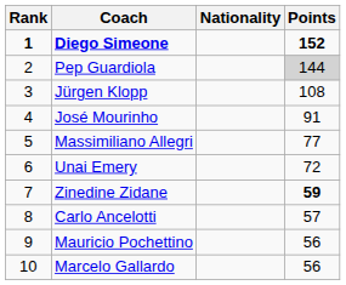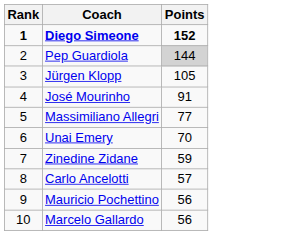 <table class="wikitable">
 <tr>
 <th>Rank</th>
 <th>Coach</th>
-<th>Nationality</th>
 <th>Points</th>
 </tr>
 <tr>
 <td align="center"><strong>1</strong></td>
 <td><strong><a href='#'>Diego Simeone</a></strong></td>
-<td><strong></strong></td>
 <td align="center"><strong>152</strong></td>
 </tr>
 <tr>
 <td align="center">2</td>
 <td><a href='#'>Pep Guardiola</a></td>
-<td></td>
 <td align="center" style="background: lightgrey;">144</td>
 </tr>
 <tr>
 <td align="center">3</td>
 <td><a href='#'>Jürgen Klopp</a></td>
-<td></td>
-<td align="center">108</td>
+<td align="center">105</td>
 </tr>
 <tr>
 <td align="center">4</td>
 <td><a href='#'>José Mourinho</a></td>
-<td></td>
 <td align="center">91</td>
 </tr>
 <tr>
 <td align="center">5</td>
 <td><a href='#'>Massimiliano Allegri</a></td>
-<td></td>
 <td align="center">77</td>
 </tr>
 <tr>
 <td align="center">6</td>
 <td><a href='#'>Unai Emery</a></td>
-<td></td>
-<td align="center">72</td>
+<td align="center">70</td>
 </tr>
 <tr>
 <td align="center">7</td>
 <td><a href='#'>Zinedine Zidane</a></td>
-<td></td>
-<td align="center"><strong>59</strong></td>
+<td align="center">59</td>
 </tr>
 <tr>
 <td align="center">8</td>
 <td><a href='#'>Carlo Ancelotti</a></td>
-<td></td>
 <td align="center">57</td>
 </tr>
 <tr>
 <td align="center">9</td>
 <td><a href='#'>Mauricio Pochettino</a></td>
-<td></td>
 <td align="center">56</td>
 </tr>
 <tr>
 <td align="center">10</td>
 <td><a href='#'>Marcelo Gallardo</a></td>
-<td></td>
 <td align="center">56</td>
 </tr>
 </table>
